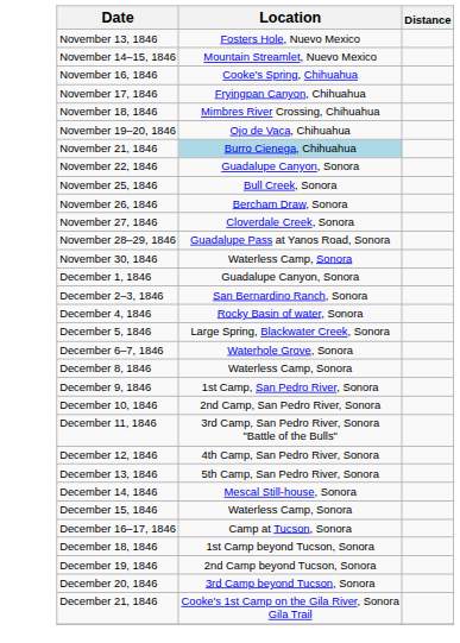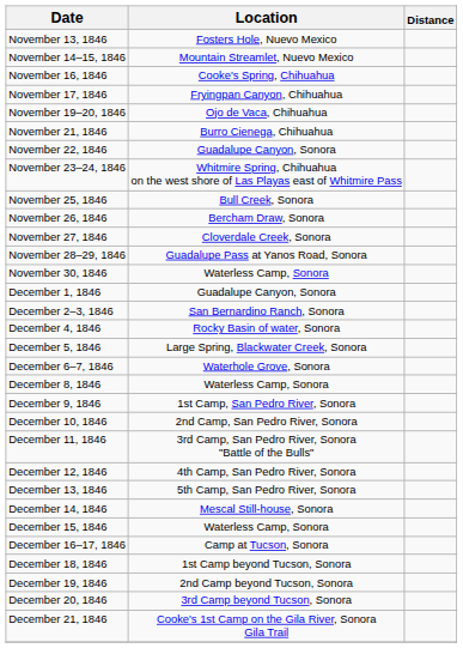 <table class="wikitable" style="text-align: center; margin: 1em" align="right" style="font-size:9pt">
 <tr>
 <th valign="bottom">Date</th>
 <th valign="bottom">Location</th>
 <th valign="bottom" style="font-size:9pt">Distance</th>
 </tr>
 <tr>
 <td align="left" valign="top" style="font-size:9pt">November 13, 1846</td>
 <td align="center" valign="top" style="font-size:9pt"><a href='#'>Fosters Hole</a>, Nuevo Mexico </td>
 <td align="right" valign="top" style="font-size:9pt"></td>
 </tr>
 <tr>
 <td align="left" valign="top" style="font-size:9pt">November 14–15, 1846</td>
 <td align="center" valign="top" style="font-size:9pt"><a href='#'>Mountain Streamlet</a>, Nuevo Mexico</td>
 <td align="right" valign="top" style="font-size:9pt"></td>
 </tr>
 <tr>
 <td align="left" valign="top" style="font-size:9pt">November 16, 1846</td>
 <td align="center" valign="top" style="font-size:9pt"><a href='#'>Cooke's Spring</a>, <a href='#'>Chihuahua</a></td>
 <td align="right" valign="top" style="font-size:9pt"></td>
 </tr>
 <tr>
 <td align="left" valign="top" style="font-size:9pt">November 17, 1846</td>
 <td align="center" valign="top" style="font-size:9pt"><a href='#'>Fryingpan Canyon</a>, Chihuahua</td>
 <td align="right" valign="top" style="font-size:9pt"></td>
 </tr>
 <tr>
-<td align="left" valign="top" style="font-size:9pt">November 18, 1846</td>
-<td align="center" valign="top" style="font-size:9pt"><a href='#'>Mimbres River</a> Crossing, Chihuahua</td>
-<td align="right" valign="top" style="font-size:9pt"></td>
-</tr>
-<tr>
 <td align="left" valign="top" style="font-size:9pt">November 19–20, 1846</td>
 <td align="center" valign="top" style="font-size:9pt"><a href='#'>Ojo de Vaca</a>, Chihuahua</td>
 <td align="right" valign="top" style="font-size:9pt"></td>
 </tr>
 <tr>
 <td align="left" valign="top" style="font-size:9pt">November 21, 1846</td>
-<td align="center" valign="top" style="background: lightblue; font-size:9pt"><a href='#'>Burro Cienega</a>, Chihuahua</td>
+<td align="center" valign="top" style="font-size:9pt"><a href='#'>Burro Cienega</a>, Chihuahua</td>
 <td align="right" valign="top" style="font-size:9pt"></td>
 </tr>
 <tr>
 <td align="left" valign="top" style="font-size:9pt">November 22, 1846</td>
 <td align="center" valign="top" style="font-size:9pt"><a href='#'>Guadalupe Canyon</a>, Sonora</td>
+<td align="right" valign="top" style="font-size:9pt"></td>
+</tr>
+<tr>
+<td align="left" valign="top" style="font-size:9pt">November 23–24, 1846</td>
+<td align="center" valign="top" style="font-size:9pt"><a href='#'>Whitmire Spring</a>, Chihuahua<br>on the west shore of <a href='#'>Las Playas</a> east of <a href='#'>Whitmire Pass</a></td>
 <td align="right" valign="top" style="font-size:9pt"></td>
 </tr>
 <tr>
 <td align="left" valign="top" style="font-size:9pt">November 25, 1846</td>
 <td align="center" valign="top" style="font-size:9pt"><a href='#'>Bull Creek</a>, Sonora</td>
 <td align="right" valign="top" style="font-size:9pt"></td>
 </tr>
 <tr>
 <td align="left" valign="top" style="font-size:9pt">November 26, 1846</td>
 <td align="center" valign="top" style="font-size:9pt"><a href='#'>Bercham Draw</a>, Sonora </td>
 <td align="right" valign="top" style="font-size:9pt"></td>
 </tr>
 <tr>
 <td align="left" valign="top" style="font-size:9pt">November 27, 1846</td>
 <td align="center" valign="top" style="font-size:9pt"><a href='#'>Cloverdale Creek</a>, Sonora</td>
 <td align="right" valign="top" style="font-size:9pt"></td>
 </tr>
 <tr>
 <td align="left" valign="top" style="font-size:9pt">November 28–29, 1846</td>
 <td align="center" valign="top" style="font-size:9pt"><a href='#'>Guadalupe Pass</a> at Yanos Road, Sonora</td>
 <td align="right" valign="top" style="font-size:9pt"></td>
 </tr>
 <tr>
 <td align="left" valign="top" style="font-size:9pt">November 30, 1846</td>
 <td align="center" valign="top" style="font-size:9pt">Waterless Camp, <a href='#'>Sonora</a></td>
 <td align="right" valign="top" style="font-size:9pt"></td>
 </tr>
 <tr>
 <td align="left" valign="top" style="font-size:9pt">December 1, 1846</td>
 <td align="center" valign="top" style="font-size:9pt">Guadalupe Canyon, Sonora</td>
 <td align="right" valign="top" style="font-size:9pt"></td>
 </tr>
 <tr>
 <td align="left" valign="top" style="font-size:9pt">December 2–3, 1846</td>
 <td align="center" valign="top" style="font-size:9pt"><a href='#'>San Bernardino Ranch</a>, Sonora</td>
 <td align="right" valign="top" style="font-size:9pt"></td>
 </tr>
 <tr>
 <td align="left" valign="top" style="font-size:9pt">December 4, 1846</td>
 <td align="center" valign="top" style="font-size:9pt"><a href='#'>Rocky Basin of water</a>, Sonora</td>
 <td align="right" valign="top" style="font-size:9pt"></td>
 </tr>
 <tr>
 <td align="left" valign="top" style="font-size:9pt">December 5, 1846</td>
 <td align="center" valign="top" style="font-size:9pt">Large Spring, <a href='#'>Blackwater Creek</a>, Sonora</td>
 <td align="right" valign="top" style="font-size:9pt"></td>
 </tr>
 <tr>
 <td align="left" valign="top" style="font-size:9pt">December 6–7, 1846</td>
 <td align="center" valign="top" style="font-size:9pt"><a href='#'>Waterhole Grove</a>, Sonora</td>
 <td align="right" valign="top" style="font-size:9pt"></td>
 </tr>
 <tr>
 <td align="left" valign="top" style="font-size:9pt">December 8, 1846</td>
 <td align="center" valign="top" style="font-size:9pt">Waterless Camp, Sonora</td>
 <td align="right" valign="top" style="font-size:9pt"></td>
 </tr>
 <tr>
 <td align="left" valign="top" style="font-size:9pt">December 9, 1846</td>
 <td align="center" valign="top" style="font-size:9pt">1st Camp, <a href='#'>San Pedro River</a>, Sonora</td>
 <td align="right" valign="top" style="font-size:9pt"></td>
 </tr>
 <tr>
 <td align="left" valign="top" style="font-size:9pt">December 10, 1846</td>
 <td align="center" valign="top" style="font-size:9pt">2nd Camp, San Pedro River, Sonora</td>
 <td align="right" valign="top" style="font-size:9pt"></td>
 </tr>
 <tr>
 <td align="left" valign="top" style="font-size:9pt">December 11, 1846</td>
 <td align="center" valign="top" style="font-size:9pt">3rd Camp, San Pedro River, Sonora<br>"Battle of the Bulls"</td>
 <td align="right" valign="top" style="font-size:9pt"></td>
 </tr>
 <tr>
 <td align="left" valign="top" style="font-size:9pt">December 12, 1846</td>
 <td align="center" valign="top" style="font-size:9pt">4th Camp, San Pedro River, Sonora</td>
 <td align="right" valign="top" style="font-size:9pt"></td>
 </tr>
 <tr>
 <td align="left" valign="top" style="font-size:9pt">December 13, 1846</td>
 <td align="center" valign="top" style="font-size:9pt">5th Camp, San Pedro River, Sonora</td>
 <td align="right" valign="top" style="font-size:9pt"></td>
 </tr>
 <tr>
 <td align="left" valign="top" style="font-size:9pt">December 14, 1846</td>
 <td align="center" valign="top" style="font-size:9pt"><a href='#'>Mescal Still-house</a>, Sonora</td>
 <td align="right" valign="top" style="font-size:9pt"></td>
 </tr>
 <tr>
 <td align="left" valign="top" style="font-size:9pt">December 15, 1846</td>
 <td align="center" valign="top" style="font-size:9pt">Waterless Camp, Sonora</td>
 <td align="right" valign="top" style="font-size:9pt"></td>
 </tr>
 <tr>
 <td align="left" valign="top" style="font-size:9pt">December 16–17, 1846</td>
 <td align="center" valign="top" style="font-size:9pt">Camp at <a href='#'>Tucson</a>, Sonora</td>
 <td align="right" valign="top" style="font-size:9pt"></td>
 </tr>
 <tr>
 <td align="left" valign="top" style="font-size:9pt">December 18, 1846</td>
 <td align="center" valign="top" style="font-size:9pt">1st Camp beyond Tucson, Sonora</td>
 <td align="right" valign="top" style="font-size:9pt"></td>
 </tr>
 <tr>
 <td align="left" valign="top" style="font-size:9pt">December 19, 1846</td>
 <td align="center" valign="top" style="font-size:9pt">2nd Camp beyond Tucson, Sonora</td>
 <td align="right" valign="top" style="font-size:9pt"></td>
 </tr>
 <tr>
 <td align="left" valign="top" style="font-size:9pt">December 20, 1846</td>
 <td align="center" valign="top" style="font-size:9pt"><a href='#'>3rd Camp beyond Tucson</a>, Sonora</td>
 <td align="right" valign="top" style="font-size:9pt"></td>
 </tr>
 <tr>
 <td align="left" valign="top" style="font-size:9pt">December 21, 1846</td>
 <td align="center" valign="top" style="font-size:9pt"><a href='#'>Cooke's 1st Camp on the Gila River</a>, Sonora<br><a href='#'>Gila Trail</a></td>
 <td align="right" valign="top" style="font-size:9pt"></td>
 </tr>
 <tr>
 </tr>
 </table>
